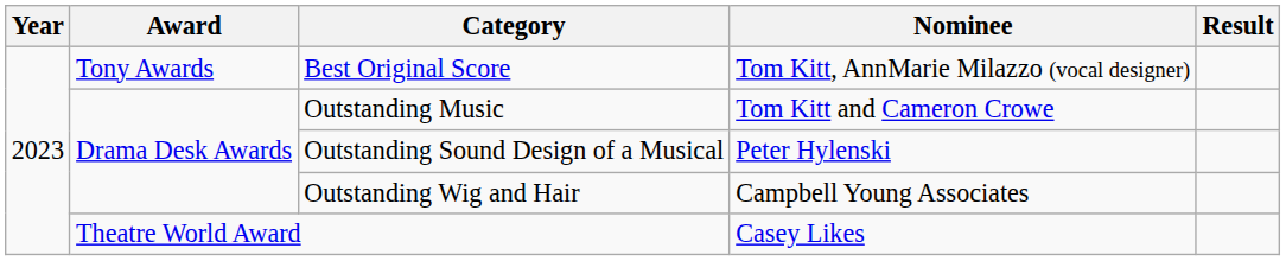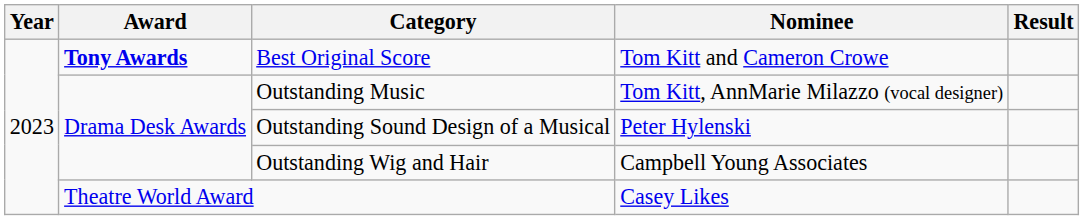 <table class="wikitable">
 <tr>
 <th>Year</th>
 <th>Award</th>
 <th>Category</th>
 <th>Nominee</th>
 <th>Result</th>
 </tr>
 <tr>
 <td rowspan="5">2023</td>
-<td><a href='#'>Tony Awards</a></td>
+<td><strong><a href='#'>Tony Awards</a></strong></td>
 <td><a href='#'>Best Original Score</a></td>
-<td><a href='#'>Tom Kitt</a>, AnnMarie Milazzo <small>(vocal designer)</small></td>
+<td><a href='#'>Tom Kitt</a> and <a href='#'>Cameron Crowe</a></td>
 <td></td>
 </tr>
 <tr>
 <td rowspan="3"><a href='#'>Drama Desk Awards</a></td>
 <td>Outstanding Music</td>
-<td><a href='#'>Tom Kitt</a> and <a href='#'>Cameron Crowe</a></td>
+<td><a href='#'>Tom Kitt</a>, AnnMarie Milazzo <small>(vocal designer)</small></td>
 <td></td>
 </tr>
 <tr>
 <td>Outstanding Sound Design of a Musical</td>
 <td><a href='#'>Peter Hylenski</a></td>
 <td></td>
 </tr>
 <tr>
 <td>Outstanding Wig and Hair</td>
 <td>Campbell Young Associates</td>
 <td></td>
 </tr>
 <tr>
 <td colspan="2"><a href='#'>Theatre World Award</a></td>
 <td><a href='#'>Casey Likes</a></td>
 <td></td>
 </tr>
 </table>
